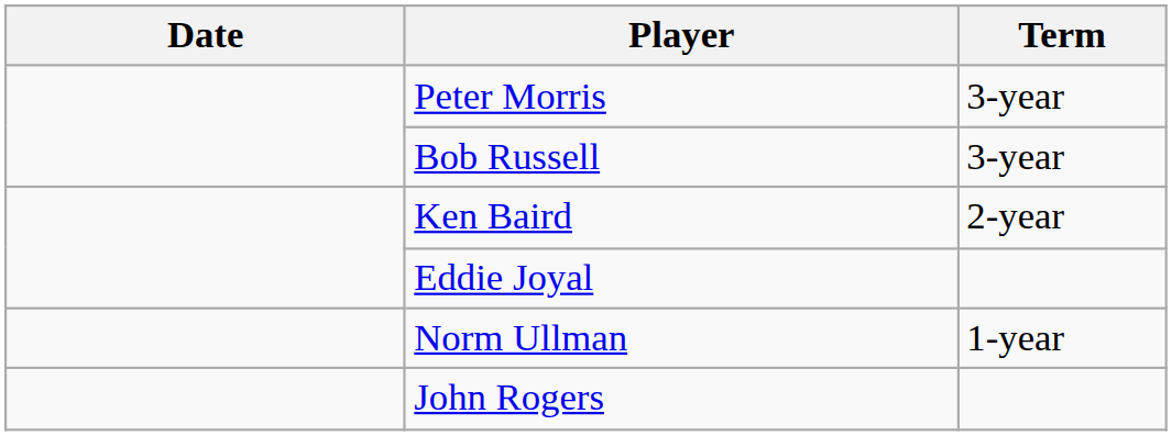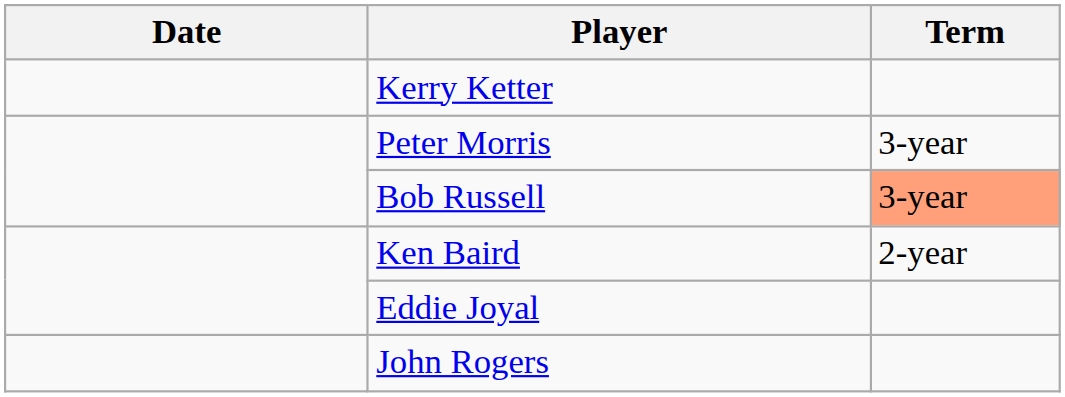 <table class="wikitable">
 <tr>
 <th style="width: 10em;">Date</th>
 <th style="width: 14em;">Player</th>
 <th style="width: 5em;">Term</th>
+</tr>
+<tr>
+<td></td>
+<td><a href='#'>Kerry Ketter</a></td>
+<td></td>
 </tr>
 <tr>
 <td rowspan=2></td>
 <td><a href='#'>Peter Morris</a></td>
 <td>3-year</td>
 </tr>
 <tr>
 <td><a href='#'>Bob Russell</a></td>
-<td>3-year</td>
+<td style="background: lightsalmon;">3-year</td>
 </tr>
 <tr>
 <td rowspan=2></td>
 <td><a href='#'>Ken Baird</a></td>
 <td>2-year</td>
 </tr>
 <tr>
 <td><a href='#'>Eddie Joyal</a></td>
 <td></td>
 </tr>
 <tr>
 <td></td>
-<td><a href='#'>Norm Ullman</a></td>
-<td>1-year</td>
-</tr>
-<tr>
-<td></td>
 <td><a href='#'>John Rogers</a></td>
 <td></td>
 </tr>
 </table>
